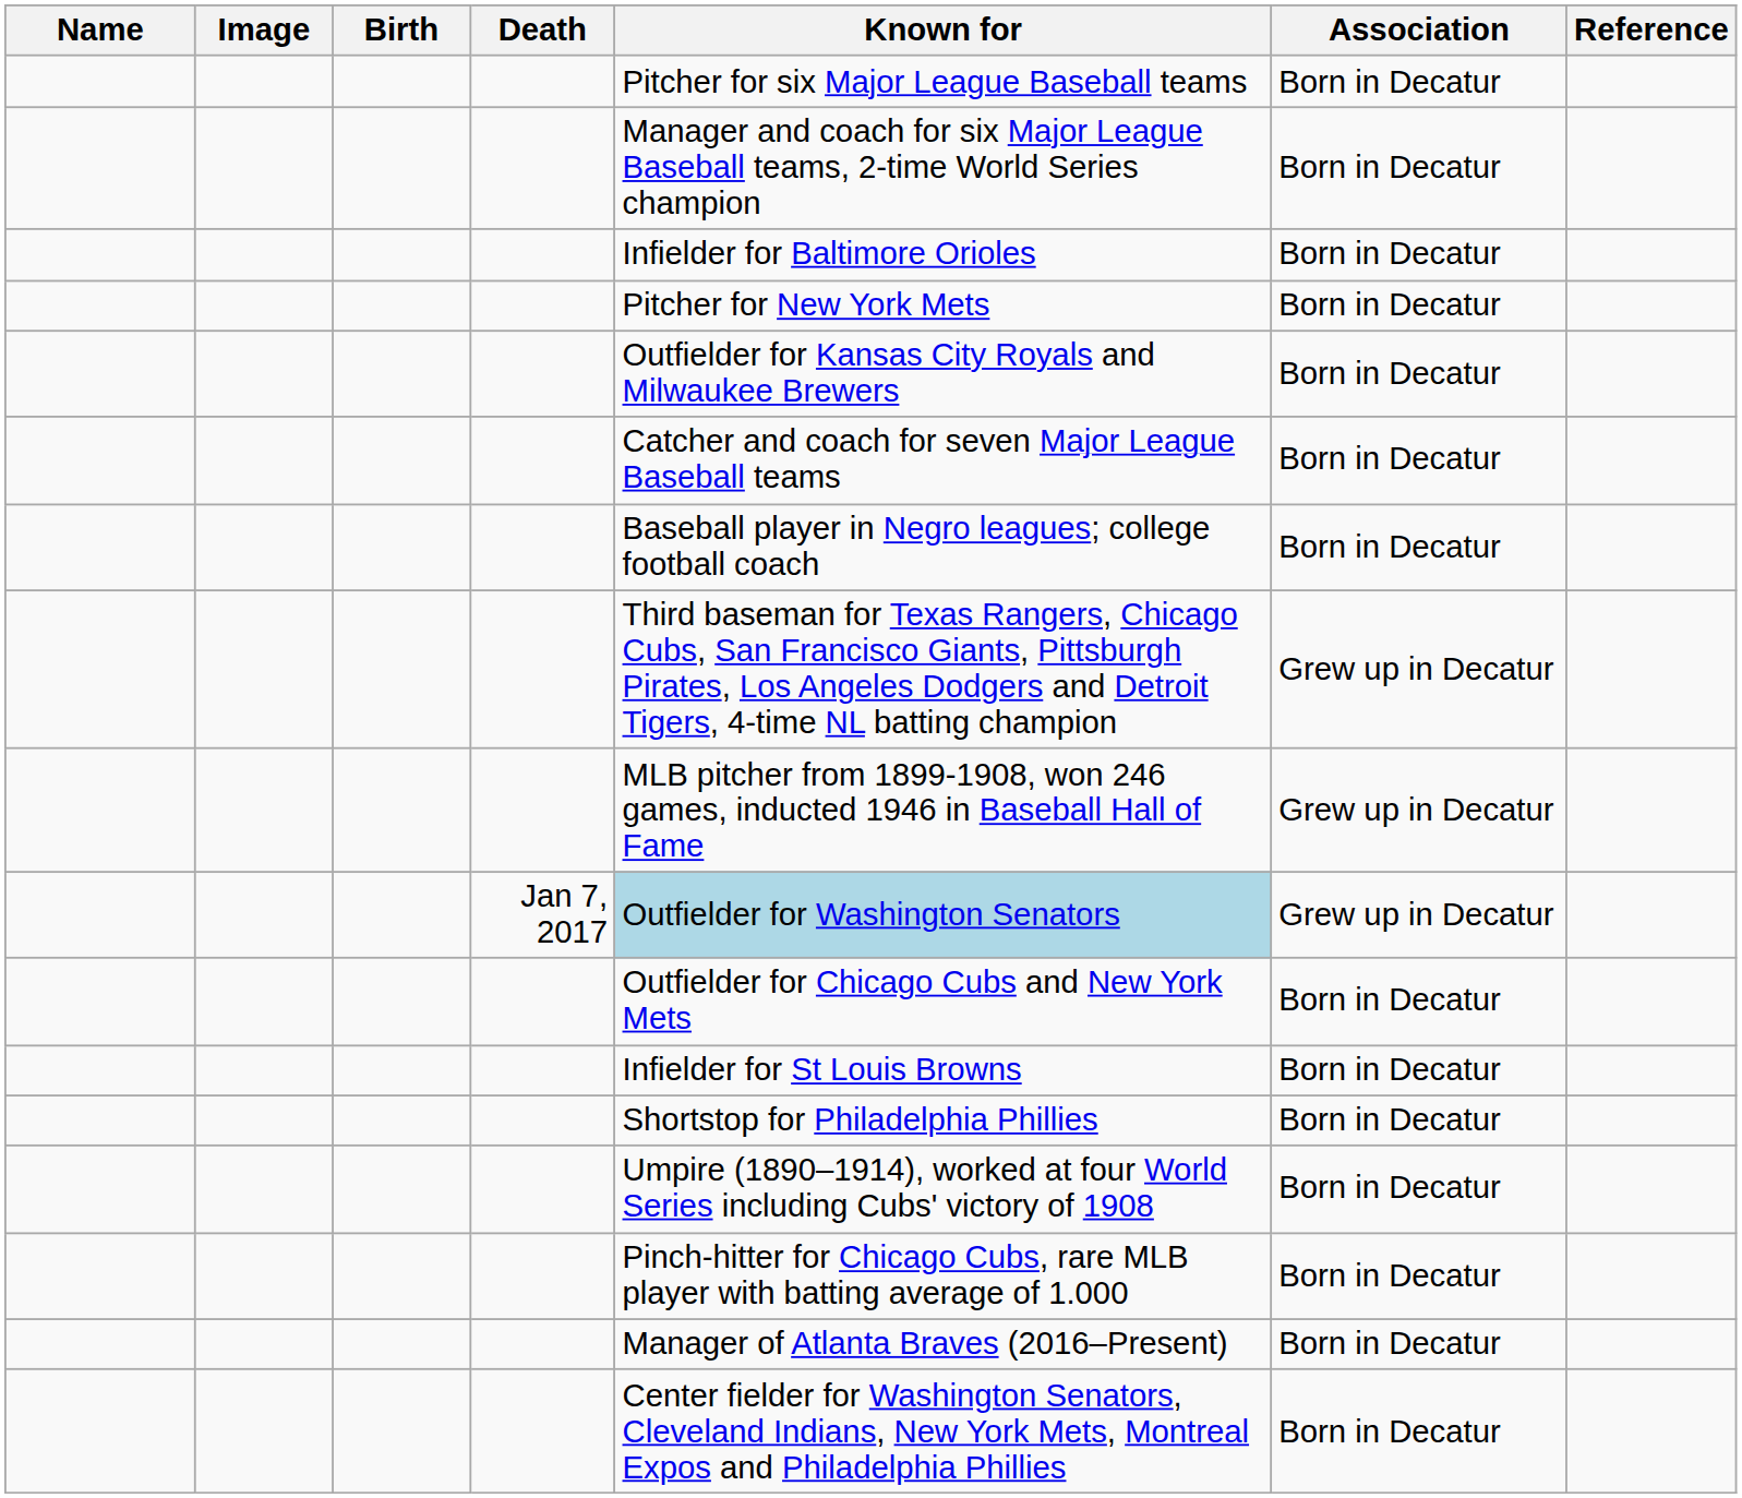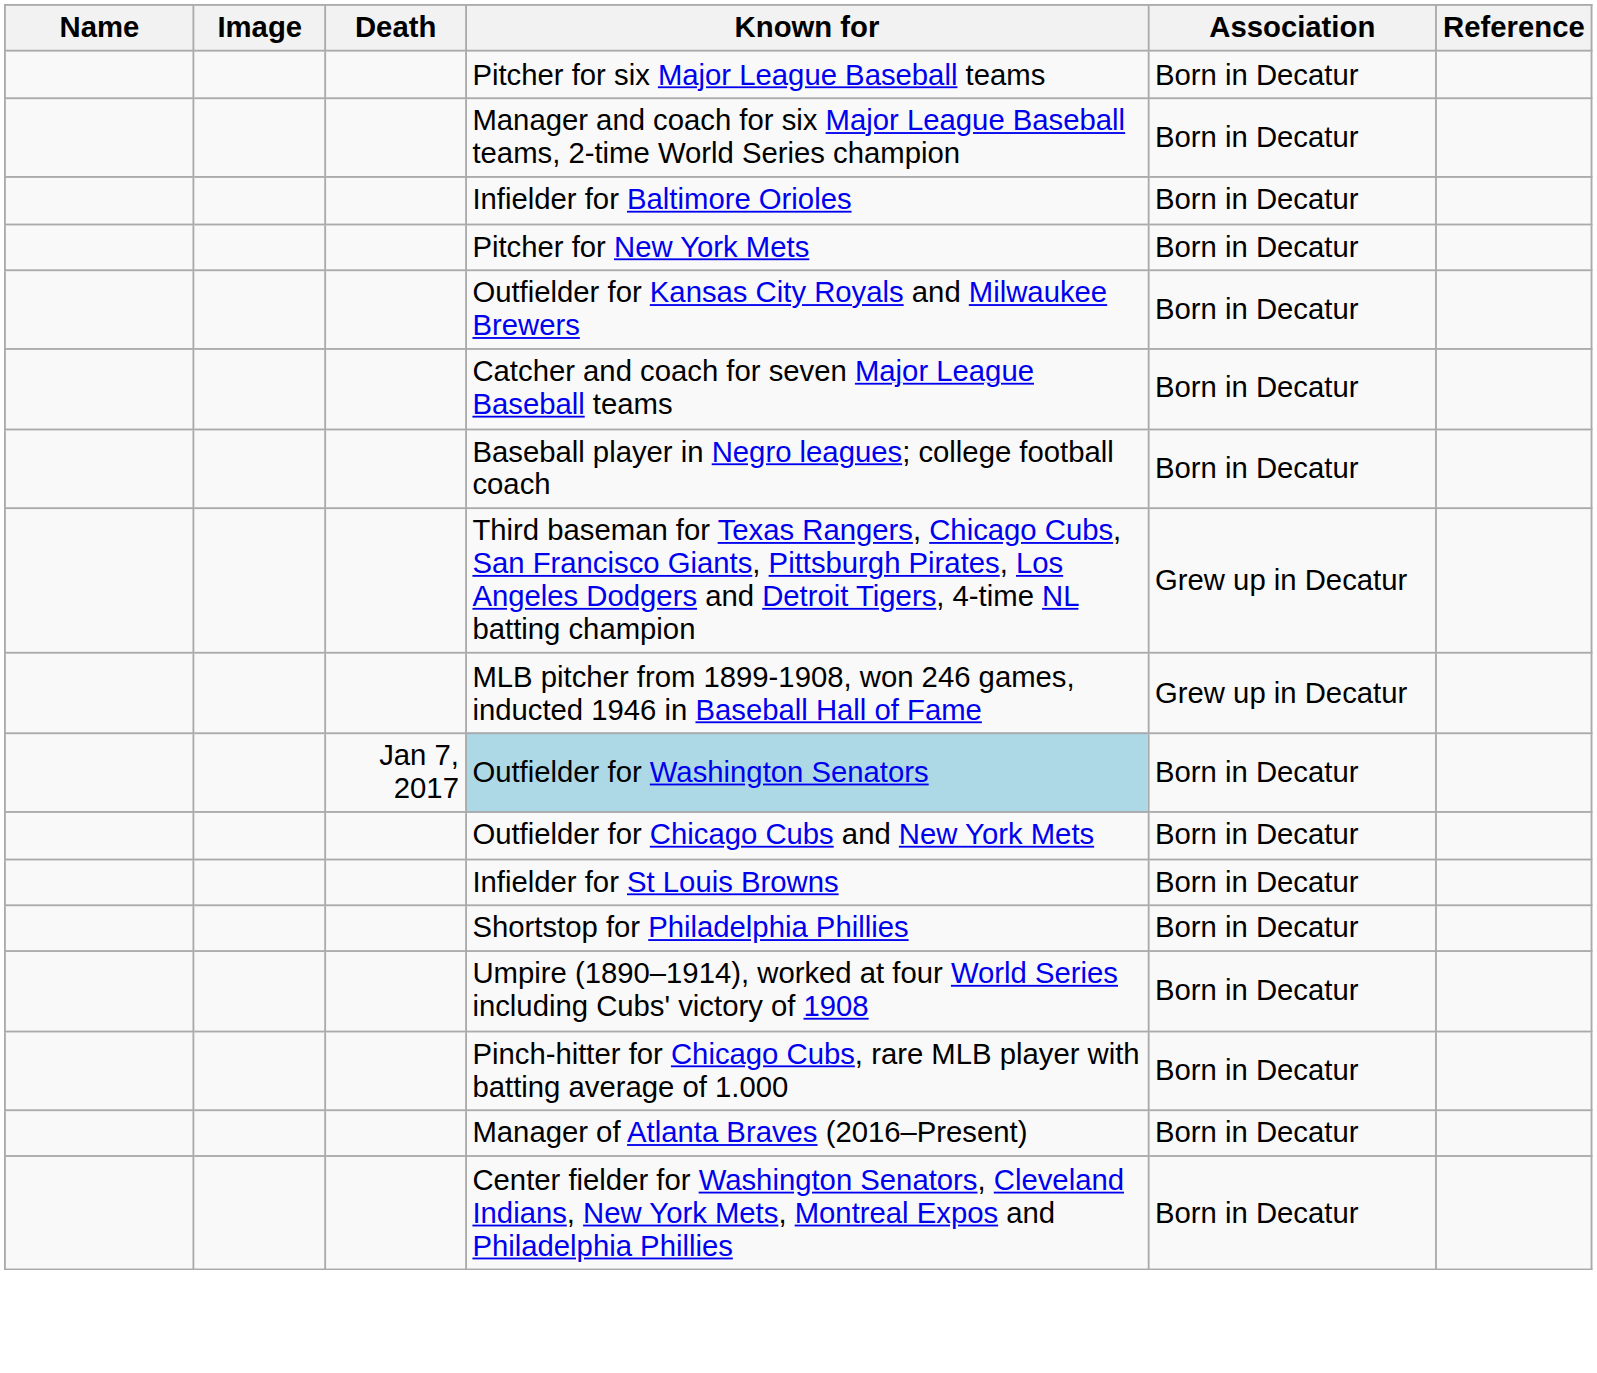 <table class="wikitable sortable">
 <tr>
 <th scope="col" style="width:140px;">Name</th>
 <th scope="col" style="width:80px;" class="unsortable">Image</th>
-<th scope="col" style="width:90px;">Birth</th>
 <th scope="col" style="width:90px;">Death</th>
 <th scope="col" style="width:600px;" class="unsortable">Known for</th>
 <th scope="col" style="width:200px;" class="unsortable">Association</th>
 <th scope="col" style="width:30px;" class="unsortable">Reference</th>
 </tr>
 <tr>
 <td></td>
 <td></td>
 <td align=right></td>
-<td align=right></td>
 <td>Pitcher for six <a href='#'>Major League Baseball</a> teams</td>
 <td>Born in Decatur</td>
 <td style="text-align:center;"></td>
 </tr>
 <tr>
 <td></td>
 <td></td>
-<td align=right></td>
 <td align=right></td>
 <td>Manager and coach for six <a href='#'>Major League Baseball</a> teams, 2-time World Series champion</td>
 <td>Born in Decatur</td>
 <td style="text-align:center;"></td>
 </tr>
 <tr>
 <td></td>
 <td></td>
 <td align=right></td>
-<td align=right></td>
 <td>Infielder for <a href='#'>Baltimore Orioles</a></td>
 <td>Born in Decatur</td>
 <td style="text-align:center;"></td>
 </tr>
 <tr>
 <td></td>
 <td></td>
-<td align=right></td>
 <td align=right></td>
 <td>Pitcher for <a href='#'>New York Mets</a></td>
 <td>Born in Decatur</td>
 <td style="text-align:center;"></td>
 </tr>
 <tr>
 <td></td>
 <td></td>
 <td align=right></td>
-<td align=right></td>
 <td>Outfielder for <a href='#'>Kansas City Royals</a> and <a href='#'>Milwaukee Brewers</a></td>
 <td>Born in Decatur</td>
 <td style="text-align:center;"></td>
 </tr>
 <tr>
 <td></td>
 <td></td>
-<td align=right></td>
 <td align=right></td>
 <td>Catcher and coach for seven <a href='#'>Major League Baseball</a> teams</td>
 <td>Born in Decatur</td>
 <td style="text-align:center;"></td>
 </tr>
 <tr>
 <td></td>
 <td></td>
 <td align=right></td>
-<td align=right></td>
 <td>Baseball player in <a href='#'>Negro leagues</a>; college football coach</td>
 <td>Born in Decatur</td>
 <td style="text-align:center;"></td>
 </tr>
 <tr>
 <td></td>
 <td></td>
-<td align=right></td>
 <td align=right></td>
 <td>Third baseman for <a href='#'>Texas Rangers</a>, <a href='#'>Chicago Cubs</a>, <a href='#'>San Francisco Giants</a>, <a href='#'>Pittsburgh Pirates</a>, <a href='#'>Los Angeles Dodgers</a> and <a href='#'>Detroit Tigers</a>, 4-time <a href='#'>NL</a> batting champion</td>
 <td>Grew up in Decatur</td>
 <td style="text-align:center;"></td>
 </tr>
 <tr>
 <td></td>
 <td></td>
 <td align=right></td>
-<td align=right></td>
 <td>MLB pitcher from 1899-1908, won 246 games, inducted 1946 in <a href='#'>Baseball Hall of Fame</a></td>
 <td>Grew up in Decatur</td>
 <td style="text-align:center;"></td>
 </tr>
 <tr>
 <td></td>
 <td></td>
-<td align=right></td>
 <td align=right>Jan 7, 2017</td>
 <td style="background: lightblue;">Outfielder for <a href='#'>Washington Senators</a></td>
-<td>Grew up in Decatur</td>
+<td>Born in Decatur</td>
 <td style="text-align:center;"></td>
 </tr>
 <tr>
 <td></td>
 <td></td>
-<td align=right></td>
 <td align=right></td>
 <td>Outfielder for <a href='#'>Chicago Cubs</a> and <a href='#'>New York Mets</a></td>
 <td>Born in Decatur</td>
 <td style="text-align:center;"></td>
 </tr>
 <tr>
 <td></td>
 <td></td>
 <td align=right></td>
-<td align=right></td>
 <td>Infielder for <a href='#'>St Louis Browns</a></td>
 <td>Born in Decatur</td>
 <td style="text-align:center;"></td>
 </tr>
 <tr>
 <td></td>
 <td></td>
-<td align=right></td>
 <td align=right></td>
 <td>Shortstop for <a href='#'>Philadelphia Phillies</a></td>
 <td>Born in Decatur</td>
 <td style="text-align:center;"></td>
 </tr>
 <tr>
 <td></td>
 <td></td>
 <td align=right></td>
-<td align=right></td>
 <td>Umpire (1890–1914), worked at four <a href='#'>World Series</a> including Cubs' victory of <a href='#'>1908</a></td>
 <td>Born in Decatur</td>
 <td style="text-align:center;"></td>
 </tr>
 <tr>
 <td></td>
 <td></td>
-<td align=right></td>
 <td align=right></td>
 <td>Pinch-hitter for <a href='#'>Chicago Cubs</a>, rare MLB player with batting average of 1.000</td>
 <td>Born in Decatur</td>
 <td style="text-align:center;"></td>
 </tr>
 <tr>
 <td></td>
 <td></td>
 <td align=right></td>
-<td align=right></td>
 <td>Manager of <a href='#'>Atlanta Braves</a> (2016–Present)</td>
 <td>Born in Decatur</td>
 <td style="text-align:center;"></td>
 </tr>
 <tr>
 <td></td>
 <td></td>
 <td align=right></td>
-<td align=right></td>
 <td>Center fielder for <a href='#'>Washington Senators</a>, <a href='#'>Cleveland Indians</a>, <a href='#'>New York Mets</a>, <a href='#'>Montreal Expos</a> and <a href='#'>Philadelphia Phillies</a></td>
 <td>Born in Decatur</td>
 <td style="text-align:center;"></td>
 </tr>
 </table>
